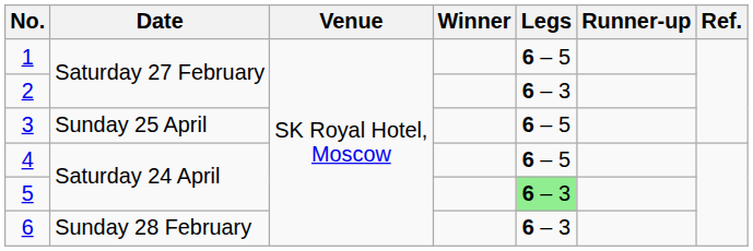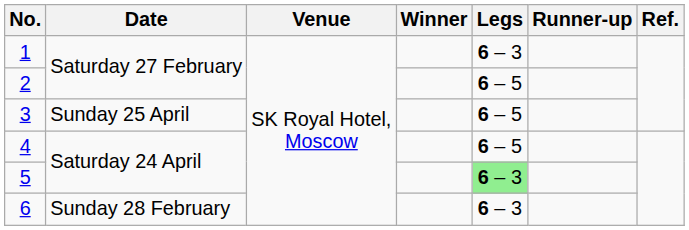 <table class="wikitable">
 <tr>
 <th>No.</th>
 <th>Date</th>
 <th>Venue</th>
 <th>Winner</th>
 <th>Legs</th>
 <th>Runner-up</th>
 <th>Ref.</th>
 </tr>
 <tr>
 <td align=center><a href='#'>1</a></td>
 <td rowspan=2>Saturday 27 February</td>
 <td align="center" rowspan=6>SK Royal Hotel,<br>  <a href='#'>Moscow</a></td>
 <td align="right"></td>
-<td align="center"><strong>6</strong> – 5</td>
+<td align="center"><strong>6</strong> – 3</td>
 <td></td>
 <td rowspan=3 align="center"></td>
 </tr>
 <tr>
 <td align=center><a href='#'>2</a></td>
 <td align="right"></td>
-<td align="center"><strong>6</strong> – 3</td>
+<td align="center"><strong>6</strong> – 5</td>
 <td></td>
 </tr>
 <tr>
 <td align=center><a href='#'>3</a></td>
 <td>Sunday 25 April</td>
 <td align="right"></td>
 <td align="center"><strong>6</strong> – 5</td>
 <td></td>
 </tr>
 <tr>
 <td align=center><a href='#'>4</a></td>
 <td rowspan=2>Saturday 24 April</td>
 <td align="right"></td>
 <td align="center"><strong>6</strong> – 5</td>
 <td></td>
 <td rowspan=3 align="center"></td>
 </tr>
 <tr>
 <td align=center><a href='#'>5</a></td>
 <td align="right"></td>
 <td align="center" style="background: lightgreen;"><strong>6</strong> – 3</td>
 <td></td>
 </tr>
 <tr>
 <td align=center><a href='#'>6</a></td>
 <td>Sunday 28 February</td>
 <td align="right"></td>
 <td align="center"><strong>6</strong> – 3</td>
 <td></td>
 </tr>
 </table>
